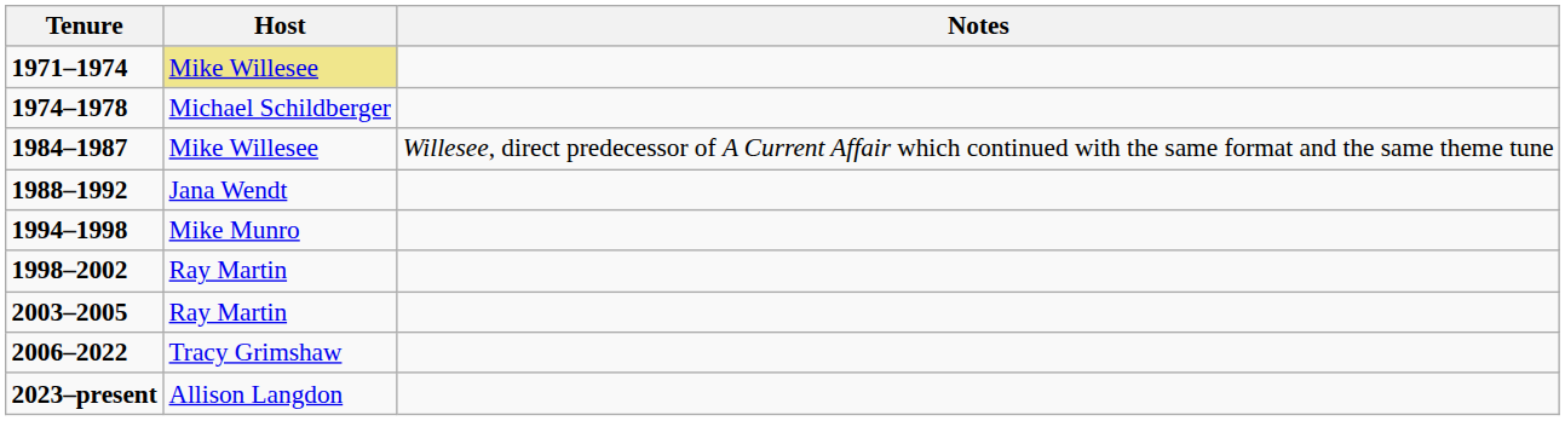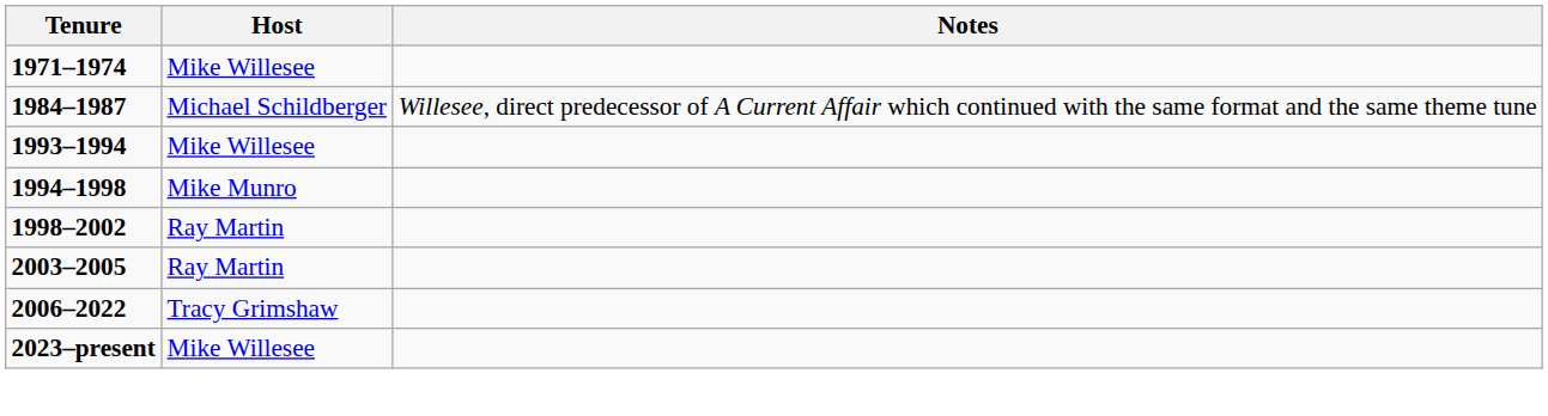 <table class="wikitable">
 <tr>
 <th>Tenure</th>
 <th>Host</th>
 <th>Notes</th>
 </tr>
 <tr>
 <td><strong>1971–1974</strong></td>
-<td style="background: khaki;"><a href='#'>Mike Willesee</a></td>
-<td></td>
-</tr>
-<tr>
-<td><strong>1974–1978</strong></td>
-<td><a href='#'>Michael Schildberger</a></td>
+<td><a href='#'>Mike Willesee</a></td>
 <td></td>
 </tr>
 <tr>
 <td><strong>1984–1987</strong></td>
-<td><a href='#'>Mike Willesee</a></td>
+<td><a href='#'>Michael Schildberger</a></td>
 <td><em>Willesee</em>, direct predecessor of <em>A Current Affair</em> which continued with the same format and the same theme tune</td>
 </tr>
 <tr>
-<td><strong>1988–1992</strong></td>
-<td><a href='#'>Jana Wendt</a></td>
+<td><strong>1993–1994</strong></td>
+<td><a href='#'>Mike Willesee</a></td>
 <td></td>
 </tr>
 <tr>
 <td><strong>1994–1998</strong></td>
 <td><a href='#'>Mike Munro</a></td>
 <td></td>
 </tr>
 <tr>
 <td><strong>1998–2002</strong></td>
 <td><a href='#'>Ray Martin</a></td>
 <td></td>
 </tr>
 <tr>
 <td><strong>2003–2005</strong></td>
 <td><a href='#'>Ray Martin</a></td>
 <td></td>
 </tr>
 <tr>
 <td><strong>2006–2022</strong></td>
 <td><a href='#'>Tracy Grimshaw</a></td>
 <td></td>
 </tr>
 <tr>
 <td><strong>2023–present</strong></td>
-<td><a href='#'>Allison Langdon</a></td>
+<td><a href='#'>Mike Willesee</a></td>
 <td></td>
 </tr>
 </table>
